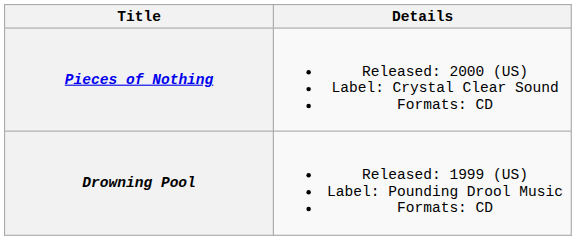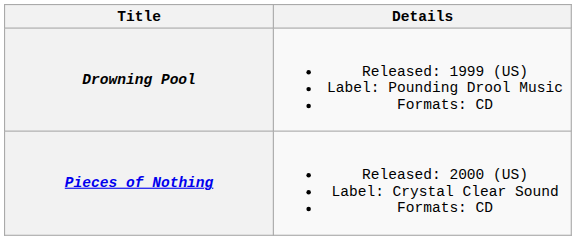 <table class="wikitable plainrowheaders" style="text-align:center;">
 <tr>
 <th scope="col" style="width:18em;">Title</th>
 <th scope="col" style="width:20em;">Details</th>
 </tr>
 <tr>
+<th scope="row"><em>Drowning Pool</em></th>
+<td><br><ul><li>Released: 1999 <span>(US)</span></li><li>Label: Pounding Drool Music</li><li>Formats: CD</li></ul></td>
+</tr>
+<tr>
 <th scope="row"><em><a href='#'>Pieces of Nothing</a></em></th>
 <td><br><ul><li>Released: 2000 <span>(US)</span></li><li>Label: Crystal Clear Sound</li><li>Formats: CD</li></ul></td>
 </tr>
-<tr>
-<th scope="row"><em>Drowning Pool</em></th>
-<td><br><ul><li>Released: 1999 <span>(US)</span></li><li>Label: Pounding Drool Music</li><li>Formats: CD</li></ul></td>
-</tr>
 </table>
